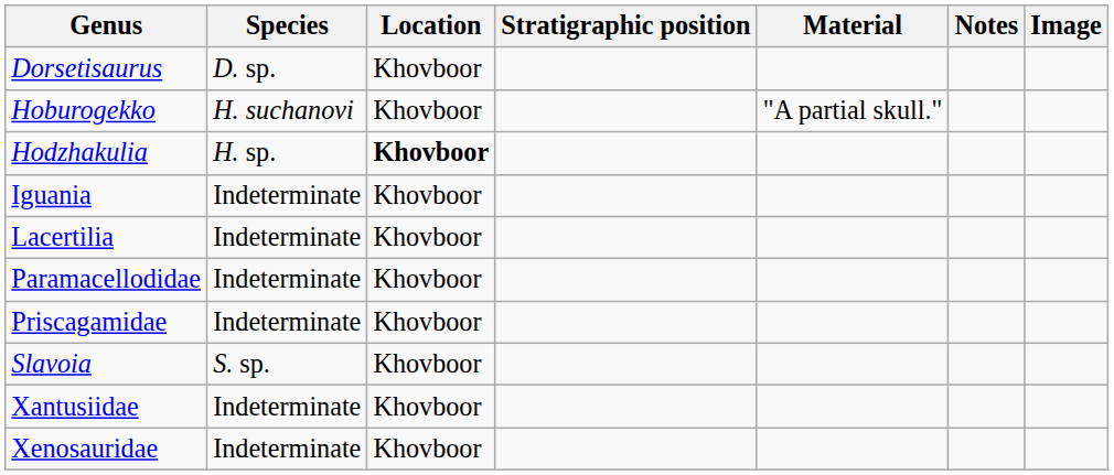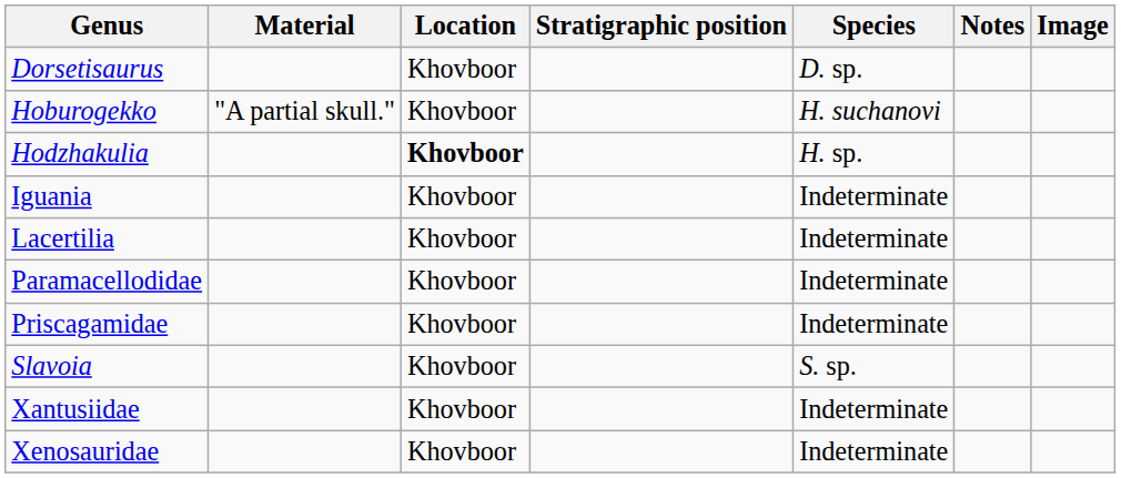 <table class="wikitable">
 <tr>
 <th>Genus</th>
-<th>Species</th>
+<th>Material</th>
 <th>Location</th>
 <th>Stratigraphic position</th>
-<th>Material</th>
+<th>Species</th>
 <th>Notes</th>
 <th>Image</th>
 </tr>
 <tr>
 <td><em><a href='#'>Dorsetisaurus</a></em></td>
-<td><em>D.</em> sp.</td>
+<td></td>
 <td>Khovboor</td>
 <td></td>
-<td></td>
+<td><em>D.</em> sp.</td>
 <td></td>
 <td></td>
 </tr>
 <tr>
 <td><em><a href='#'>Hoburogekko</a></em></td>
-<td><em>H. suchanovi</em></td>
+<td>"A partial skull."<em></em></td>
 <td>Khovboor</td>
 <td></td>
-<td>"A partial skull."<em></em></td>
+<td><em>H. suchanovi</em></td>
 <td></td>
 <td></td>
 </tr>
 <tr>
 <td><em><a href='#'>Hodzhakulia</a></em></td>
-<td><em>H.</em> sp.</td>
+<td></td>
 <td><strong>Khovboor</strong></td>
 <td></td>
-<td></td>
+<td><em>H.</em> sp.</td>
 <td></td>
 <td></td>
 </tr>
 <tr>
 <td><a href='#'>Iguania</a></td>
-<td>Indeterminate</td>
+<td></td>
 <td>Khovboor</td>
 <td></td>
-<td></td>
+<td>Indeterminate</td>
 <td></td>
 <td></td>
 </tr>
 <tr>
 <td><a href='#'>Lacertilia</a></td>
-<td>Indeterminate</td>
+<td></td>
 <td>Khovboor</td>
 <td></td>
-<td></td>
+<td>Indeterminate</td>
 <td></td>
 <td></td>
 </tr>
 <tr>
 <td><a href='#'>Paramacellodidae</a></td>
-<td>Indeterminate</td>
+<td></td>
 <td>Khovboor</td>
 <td></td>
-<td></td>
+<td>Indeterminate</td>
 <td></td>
 <td></td>
 </tr>
 <tr>
 <td><a href='#'>Priscagamidae</a></td>
-<td>Indeterminate</td>
+<td></td>
 <td>Khovboor</td>
 <td></td>
-<td></td>
+<td>Indeterminate</td>
 <td></td>
 <td></td>
 </tr>
 <tr>
 <td><em><a href='#'>Slavoia</a></em></td>
-<td><em>S.</em> sp.</td>
+<td></td>
 <td>Khovboor</td>
 <td></td>
-<td></td>
+<td><em>S.</em> sp.</td>
 <td></td>
 <td></td>
 </tr>
 <tr>
 <td><a href='#'>Xantusiidae</a></td>
-<td>Indeterminate</td>
+<td></td>
 <td>Khovboor</td>
 <td></td>
-<td></td>
+<td>Indeterminate</td>
 <td></td>
 <td></td>
 </tr>
 <tr>
 <td><a href='#'>Xenosauridae</a></td>
-<td>Indeterminate</td>
+<td></td>
 <td>Khovboor</td>
 <td></td>
-<td></td>
+<td>Indeterminate</td>
 <td></td>
 <td></td>
 </tr>
 </table>
